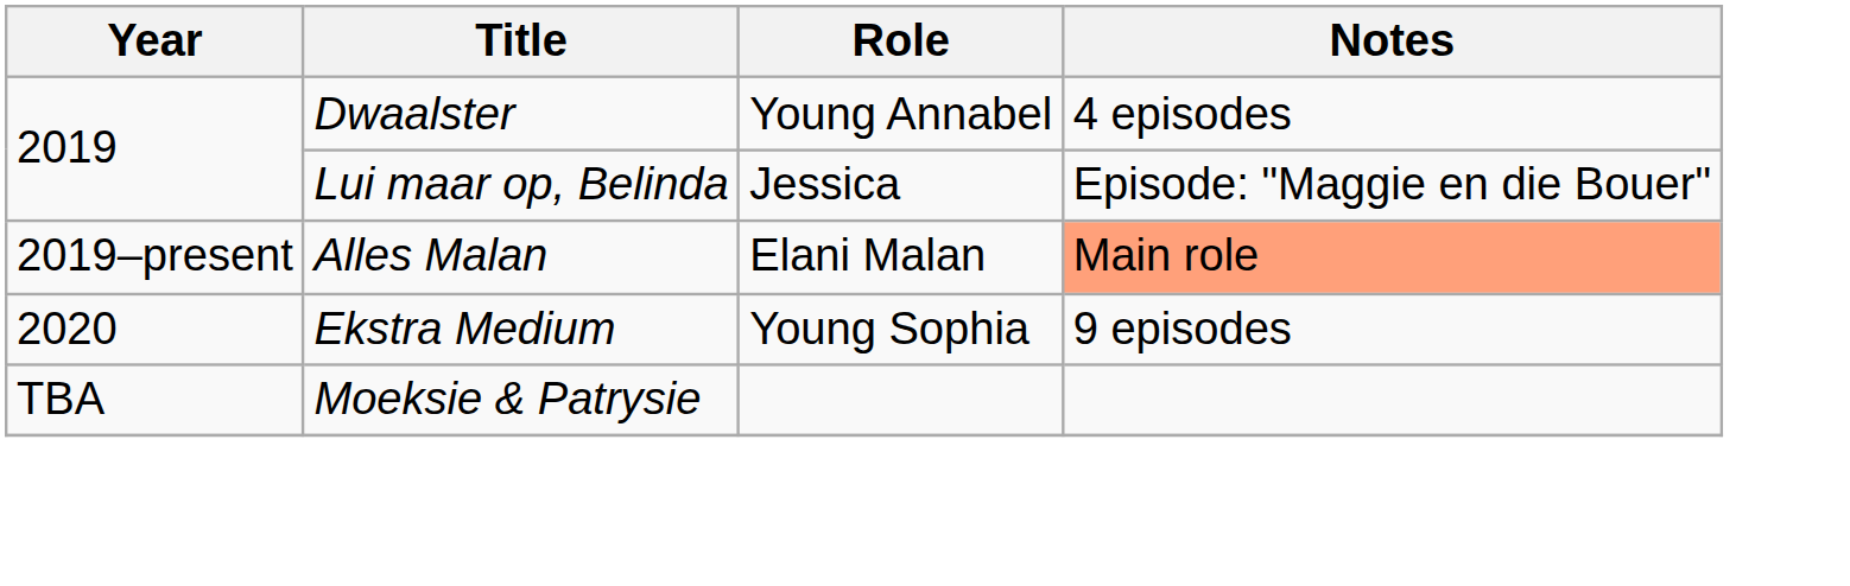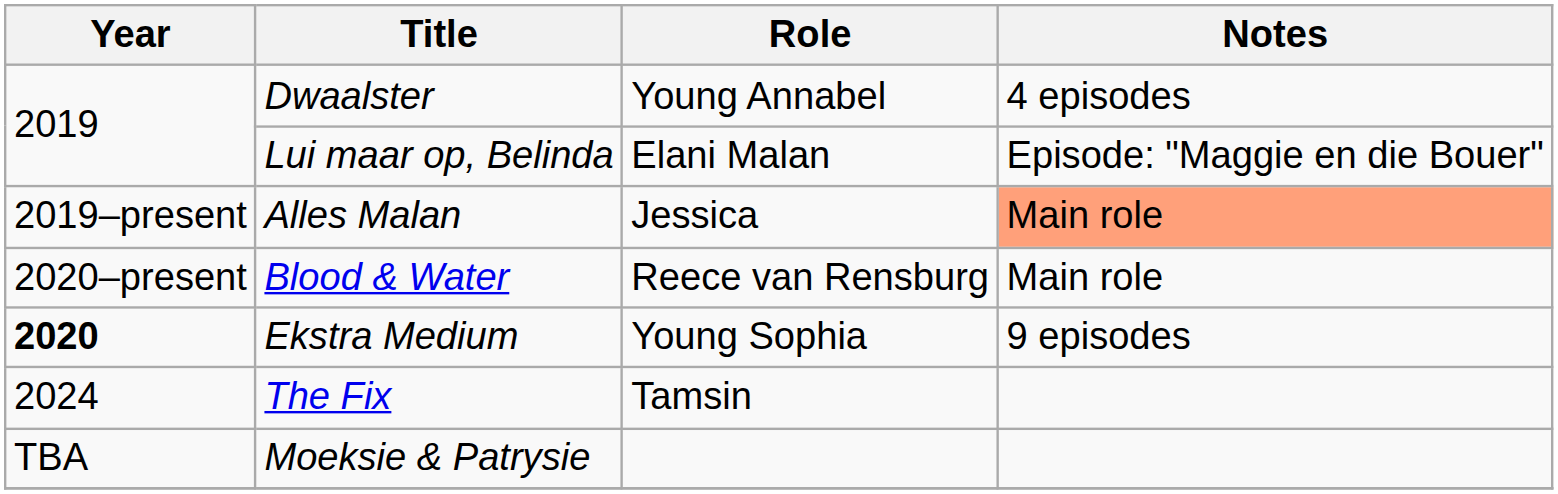 <table class="wikitable unsortable">
 <tr>
 <th>Year</th>
 <th>Title</th>
 <th>Role</th>
 <th>Notes</th>
 </tr>
 <tr>
 <td rowspan="2">2019</td>
 <td><em>Dwaalster</em></td>
 <td>Young Annabel</td>
 <td>4 episodes</td>
 </tr>
 <tr>
 <td><em>Lui maar op, Belinda</em></td>
-<td>Jessica</td>
+<td>Elani Malan</td>
 <td>Episode: "Maggie en die Bouer"</td>
 </tr>
 <tr>
 <td>2019–present</td>
 <td><em>Alles Malan</em></td>
-<td>Elani Malan</td>
+<td>Jessica</td>
 <td style="background: lightsalmon;">Main role</td>
 </tr>
 <tr>
-<td>2020</td>
+<td>2020–present</td>
+<td><em><a href='#'>Blood & Water</a></em></td>
+<td>Reece van Rensburg</td>
+<td>Main role</td>
+</tr>
+<tr>
+<td><strong>2020</strong></td>
 <td><em>Ekstra Medium</em></td>
 <td>Young Sophia</td>
 <td>9 episodes</td>
+</tr>
+<tr>
+<td>2024</td>
+<td><em><a href='#'>The Fix</a></em></td>
+<td>Tamsin</td>
+<td></td>
 </tr>
 <tr>
 <td>TBA</td>
 <td><em>Moeksie & Patrysie</em></td>
 <td></td>
 <td></td>
 </tr>
 <tr>
 </tr>
 </table>
